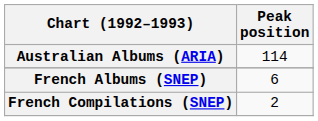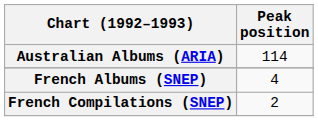 <table class="wikitable plainrowheaders sortable" border="1">
 <tr>
 <th scope="col">Chart (1992–1993)</th>
 <th scope="col">Peak<br>position</th>
 </tr>
 <tr>
 <th scope="row">Australian Albums (<a href='#'>ARIA</a>)</th>
 <td style="text-align:center;">114</td>
 </tr>
 <tr>
 </tr>
 <tr>
 </tr>
 <tr>
 <th scope="row">French Albums (<a href='#'>SNEP</a>)</th>
-<td style="text-align:center;">6</td>
+<td style="text-align:center;">4</td>
 </tr>
 <tr>
 <th scope="row">French Compilations (<a href='#'>SNEP</a>)</th>
 <td style="text-align:center;">2</td>
 </tr>
 <tr>
 </tr>
 <tr>
 </tr>
 <tr>
 </tr>
 <tr>
 </tr>
 <tr>
 </tr>
 <tr>
 </tr>
 </table>
